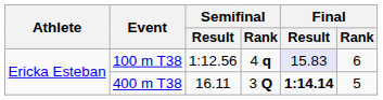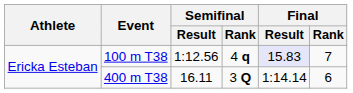 <table class="wikitable" style="font-size:90%">
 <tr>
 <th rowspan="2">Athlete</th>
 <th rowspan="2">Event</th>
 <th colspan="2">Semifinal</th>
 <th colspan="2">Final</th>
 </tr>
 <tr style="font-size:95%">
 <th>Result</th>
 <th>Rank</th>
 <th>Result</th>
 <th>Rank</th>
 </tr>
 <tr align=center>
 <td align=left rowspan=2><a href='#'>Ericka Esteban</a></td>
 <td align=left><a href='#'>100 m T38</a></td>
 <td>1:12.56</td>
 <td>4 <strong>q</strong></td>
 <td style="background: lavender;">15.83</td>
-<td>6</td>
+<td>7</td>
 </tr>
 <tr align=center>
 <td align=left><a href='#'>400 m T38</a></td>
 <td>16.11</td>
 <td>3 <strong>Q</strong></td>
-<td><strong>1:14.14</strong></td>
-<td>5</td>
+<td>1:14.14</td>
+<td>6</td>
 </tr>
 </table>
